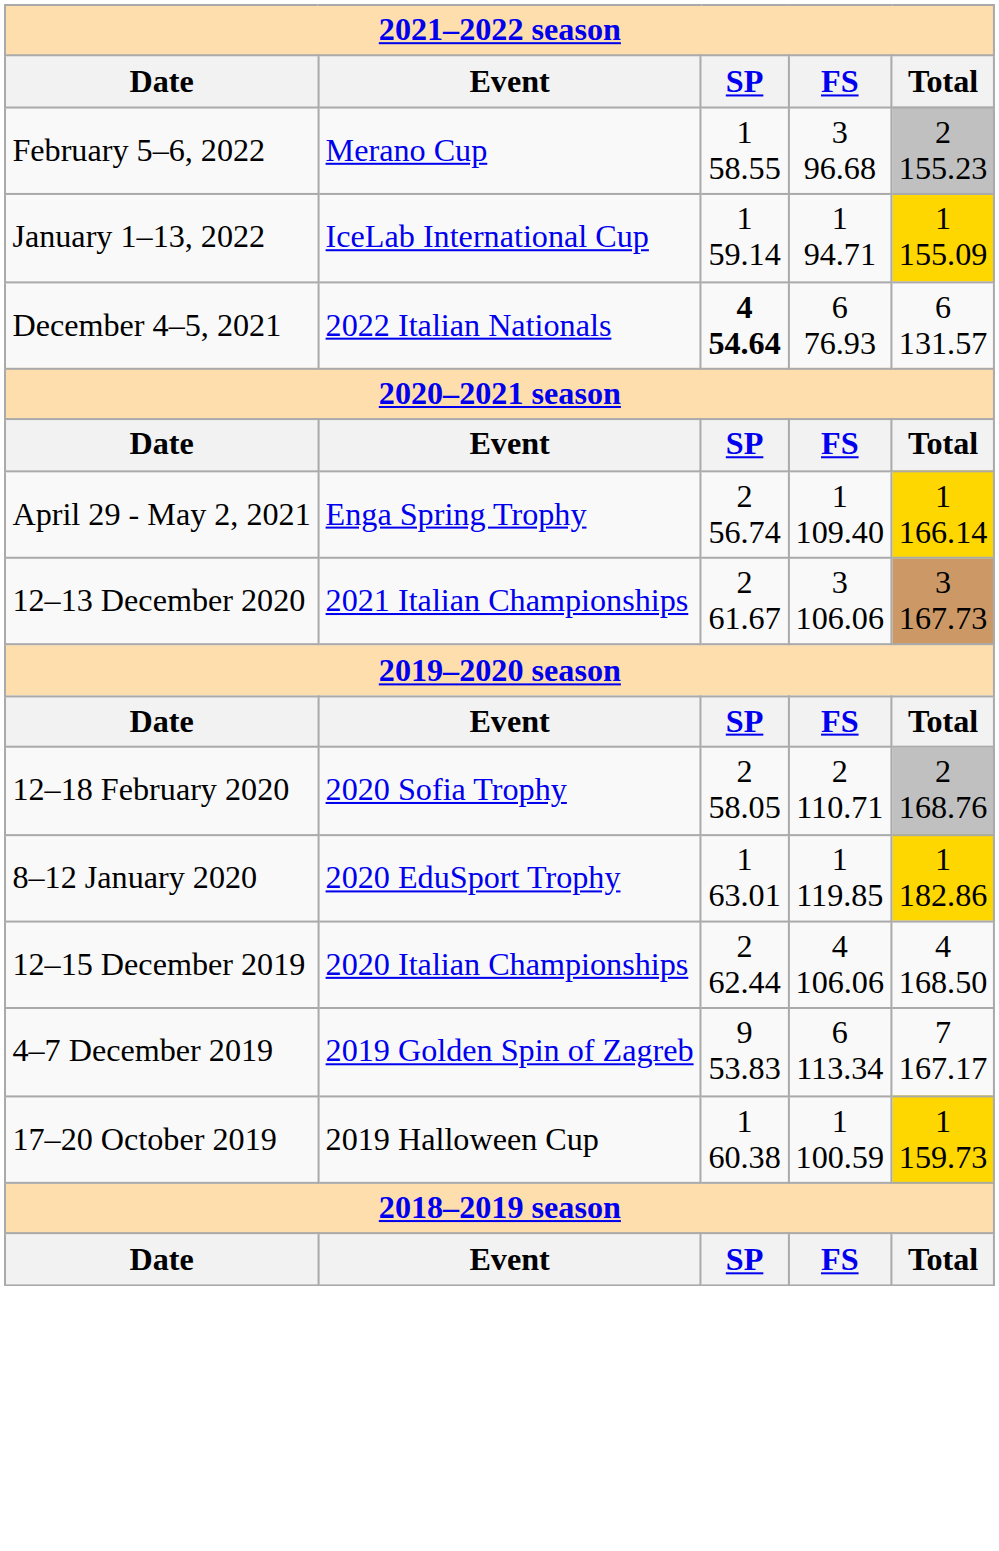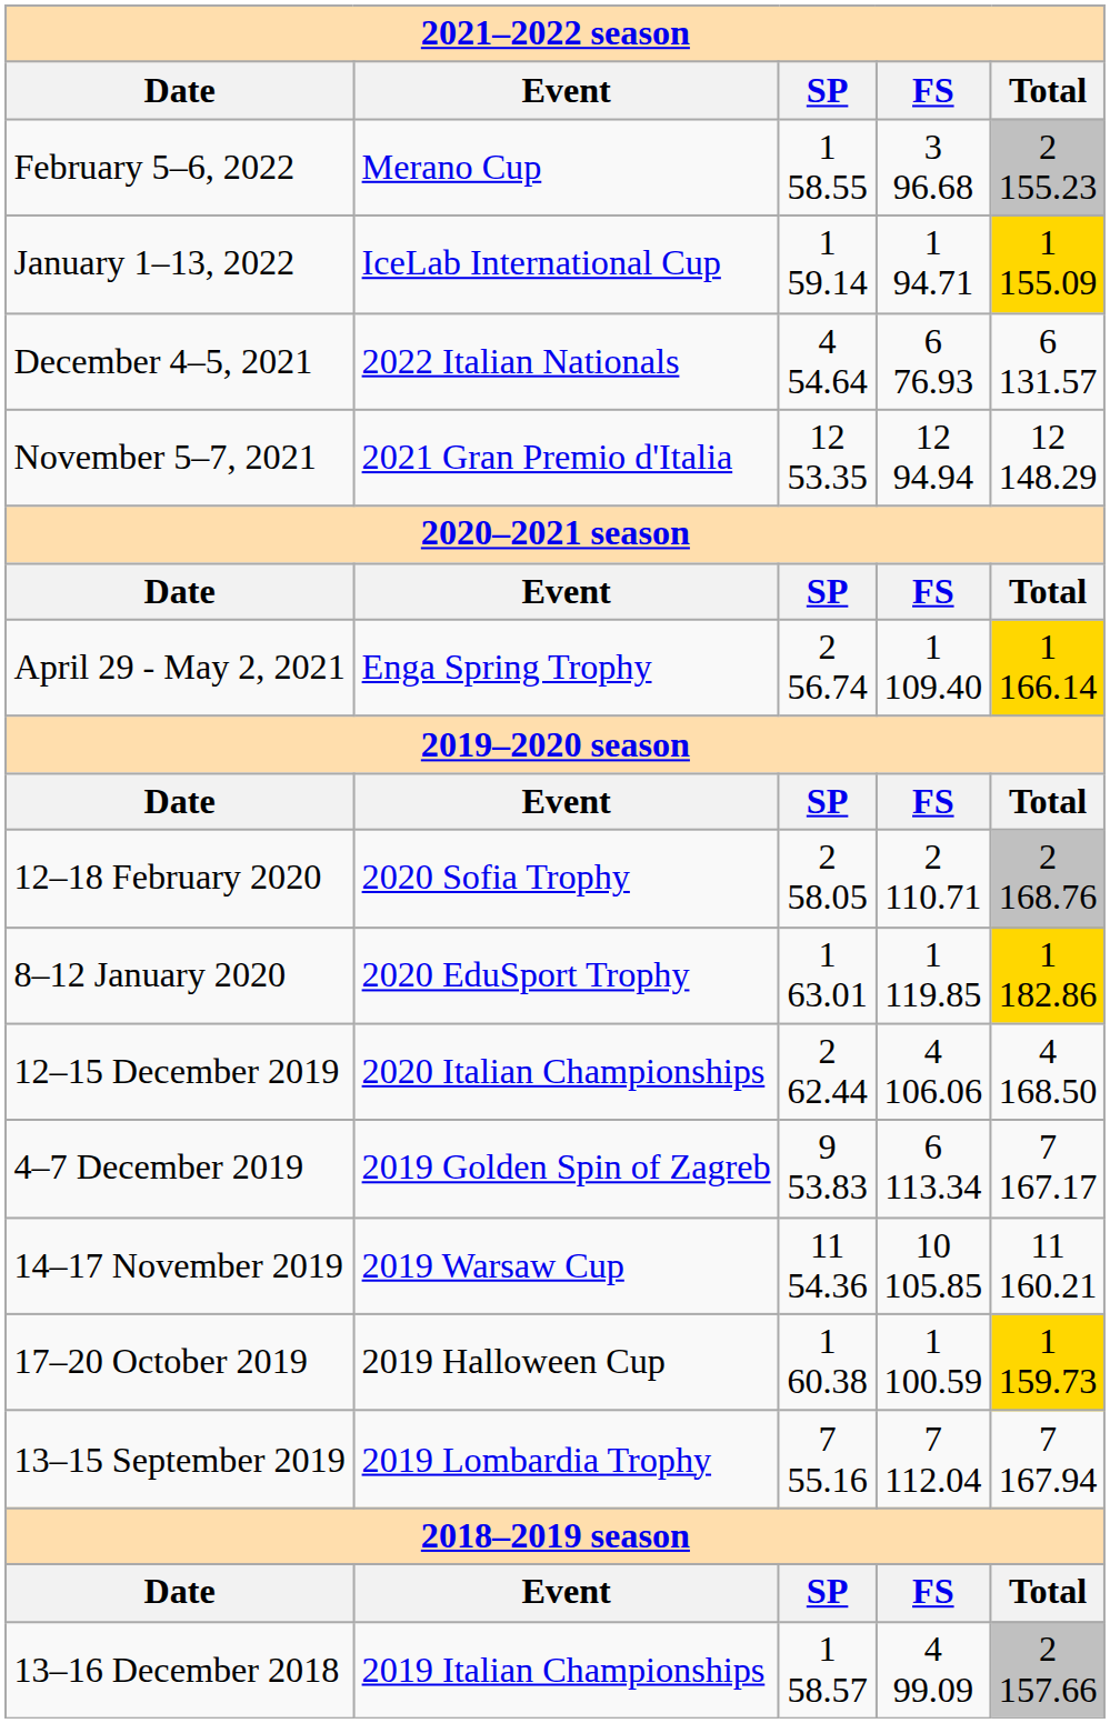 <table class="wikitable">
 <tr>
 <td style="background-color: #ffdead; " colspan=5 align=center><a href='#'><strong>2021–2022 season</strong></a></td>
 </tr>
 <tr>
 <th>Date</th>
 <th>Event</th>
 <th><a href='#'>SP</a></th>
 <th><a href='#'>FS</a></th>
 <th>Total</th>
 </tr>
 <tr>
 <td>February 5–6, 2022</td>
 <td><a href='#'>Merano Cup</a></td>
 <td align=center>1 <br> 58.55</td>
 <td align=center>3 <br> 96.68</td>
 <td align=center bgcolor=silver>2 <br> 155.23</td>
 </tr>
 <tr>
 <td>January 1–13, 2022</td>
 <td><a href='#'>IceLab International Cup</a></td>
 <td align=center>1 <br> 59.14</td>
 <td align=center>1 <br> 94.71</td>
 <td align=center bgcolor=gold>1 <br> 155.09</td>
 </tr>
 <tr>
 <td>December 4–5, 2021</td>
 <td><a href='#'>2022 Italian Nationals</a></td>
-<td align=center><strong>4 <br> 54.64</strong></td>
+<td align=center>4 <br> 54.64</td>
 <td align=center>6 <br> 76.93</td>
 <td align=center>6 <br> 131.57</td>
+</tr>
+<tr>
+<td>November 5–7, 2021</td>
+<td><a href='#'>2021 Gran Premio d'Italia</a></td>
+<td align=center>12 <br> 53.35</td>
+<td align=center>12 <br> 94.94</td>
+<td align=center>12 <br> 148.29</td>
 </tr>
 <tr>
 <td style="background-color: #ffdead; " colspan=5 align=center><a href='#'><strong>2020–2021 season</strong></a></td>
 </tr>
 <tr>
 <th>Date</th>
 <th>Event</th>
 <th><a href='#'>SP</a></th>
 <th><a href='#'>FS</a></th>
 <th>Total</th>
 </tr>
 <tr>
 <td>April 29 - May 2, 2021</td>
 <td><a href='#'>Enga Spring Trophy</a></td>
 <td align=center>2 <br> 56.74</td>
 <td align=center>1 <br> 109.40</td>
 <td align=center bgcolor=gold>1 <br> 166.14</td>
-</tr>
-<tr>
-<td>12–13 December 2020</td>
-<td><a href='#'>2021 Italian Championships</a></td>
-<td align=center>2 <br> 61.67</td>
-<td align=center>3 <br> 106.06</td>
-<td align=center bgcolor=cc9966>3 <br> 167.73</td>
 </tr>
 <tr>
 <td style="background-color: #ffdead; " colspan=5 align=center><a href='#'><strong>2019–2020 season</strong></a></td>
 </tr>
 <tr>
 <th>Date</th>
 <th>Event</th>
 <th><a href='#'>SP</a></th>
 <th><a href='#'>FS</a></th>
 <th>Total</th>
 </tr>
 <tr>
 <td>12–18 February 2020</td>
 <td><a href='#'>2020 Sofia Trophy</a></td>
 <td align=center>2 <br> 58.05</td>
 <td align=center>2 <br> 110.71</td>
 <td align=center bgcolor=silver>2 <br> 168.76</td>
 </tr>
 <tr>
 <td>8–12 January 2020</td>
 <td><a href='#'>2020 EduSport Trophy</a></td>
 <td align=center>1 <br> 63.01</td>
 <td align=center>1 <br> 119.85</td>
 <td align=center bgcolor=gold>1 <br> 182.86</td>
 </tr>
 <tr>
 <td>12–15 December 2019</td>
 <td><a href='#'>2020 Italian Championships</a></td>
 <td align=center>2 <br> 62.44</td>
 <td align=center>4 <br> 106.06</td>
 <td align=center>4 <br> 168.50</td>
 </tr>
 <tr>
 <td>4–7 December 2019</td>
 <td><a href='#'>2019 Golden Spin of Zagreb</a></td>
 <td align=center>9 <br> 53.83</td>
 <td align=center>6 <br> 113.34</td>
 <td align=center>7 <br> 167.17</td>
 </tr>
 <tr>
+<td>14–17 November 2019</td>
+<td><a href='#'>2019 Warsaw Cup</a></td>
+<td align=center>11 <br> 54.36</td>
+<td align=center>10 <br> 105.85</td>
+<td align=center>11 <br> 160.21</td>
+</tr>
+<tr>
 <td>17–20 October 2019</td>
 <td>2019 Halloween Cup</td>
 <td align=center>1 <br> 60.38</td>
 <td align=center>1 <br> 100.59</td>
 <td align=center bgcolor=gold>1 <br> 159.73</td>
+</tr>
+<tr>
+<td>13–15 September 2019</td>
+<td><a href='#'>2019 Lombardia Trophy</a></td>
+<td align=center>7 <br> 55.16</td>
+<td align=center>7 <br> 112.04</td>
+<td align=center>7 <br> 167.94</td>
 </tr>
 <tr>
 <td style="background-color: #ffdead; " colspan=5 align=center><a href='#'><strong>2018–2019 season</strong></a></td>
 </tr>
 <tr>
 <th>Date</th>
 <th>Event</th>
 <th><a href='#'>SP</a></th>
 <th><a href='#'>FS</a></th>
 <th>Total</th>
 </tr>
+<tr>
+<td>13–16 December 2018</td>
+<td><a href='#'>2019 Italian Championships</a></td>
+<td align=center>1 <br> 58.57</td>
+<td align=center>4 <br> 99.09</td>
+<td align=center bgcolor=silver>2 <br> 157.66</td>
+</tr>
 </table>
